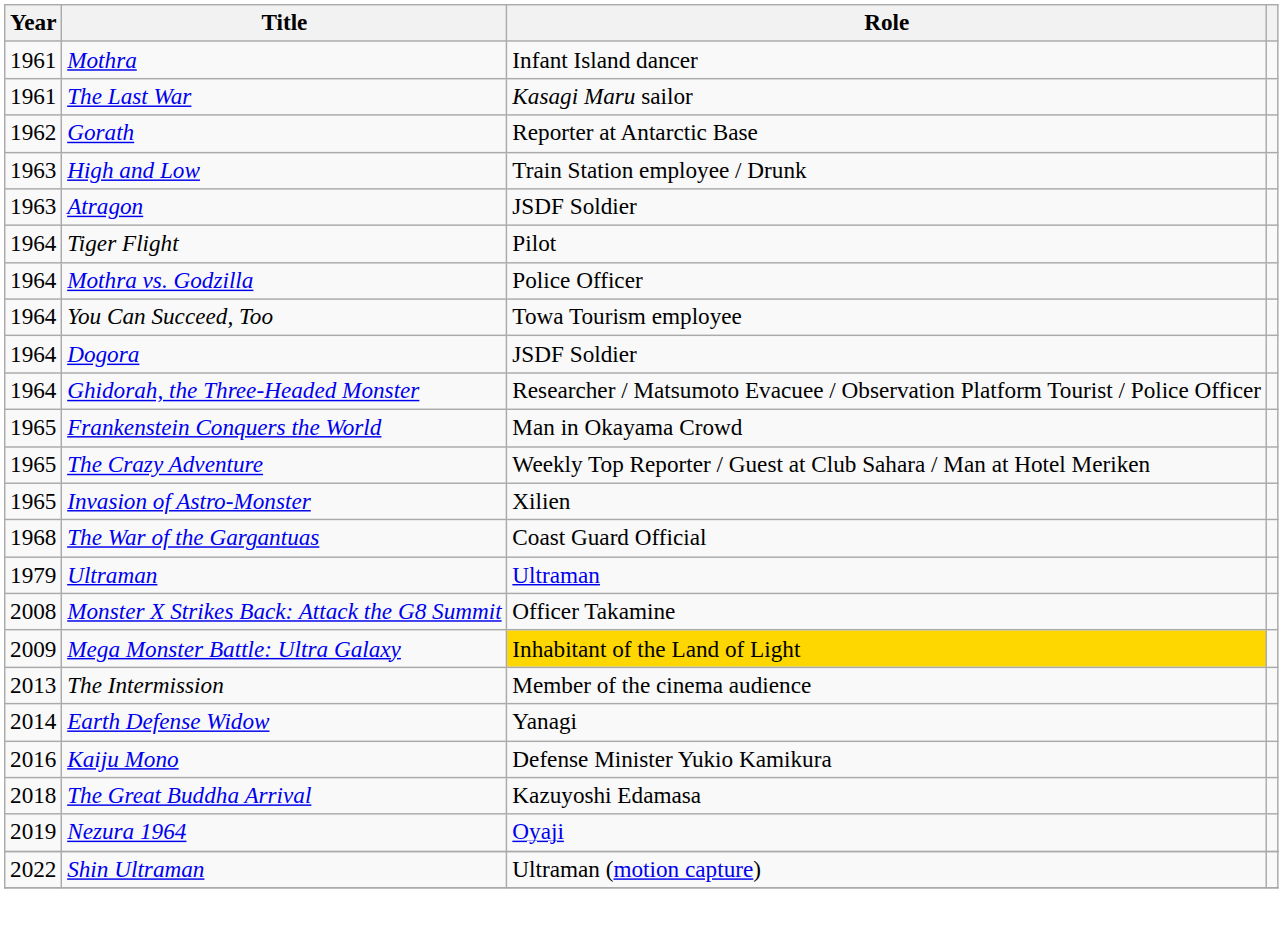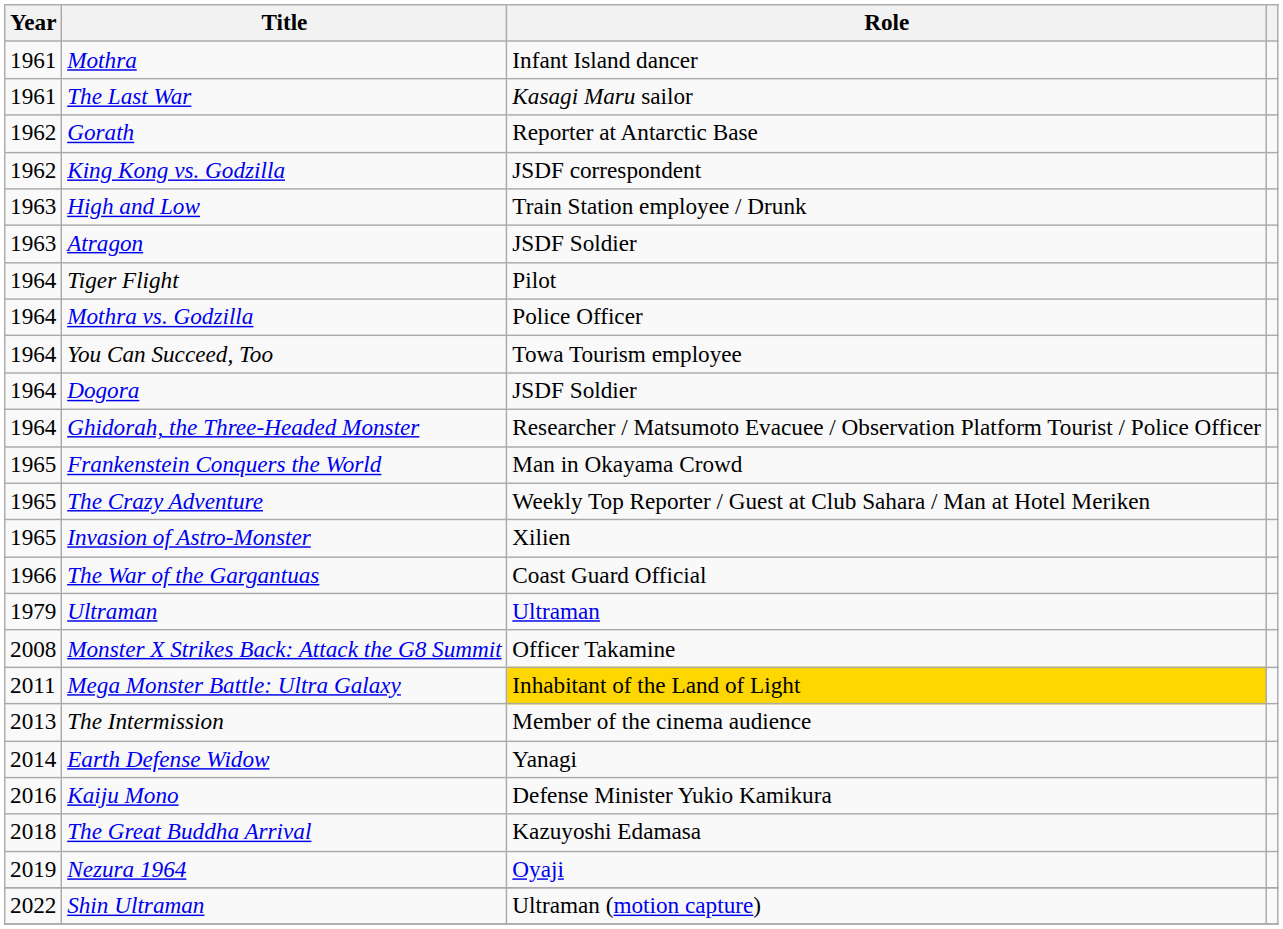 <table class="wikitable sortable">
 <tr>
 <th>Year</th>
 <th>Title</th>
 <th>Role</th>
 <th></th>
 </tr>
 <tr>
 <td>1961</td>
 <td><em><a href='#'>Mothra</a></em></td>
 <td>Infant Island dancer</td>
 <td></td>
 </tr>
 <tr>
 <td>1961</td>
 <td><em><a href='#'>The Last War</a></em></td>
 <td><em>Kasagi Maru</em> sailor</td>
 <td></td>
 </tr>
 <tr>
 <td>1962</td>
 <td><em><a href='#'>Gorath</a></em></td>
 <td>Reporter at Antarctic Base</td>
+<td></td>
+</tr>
+<tr>
+<td>1962</td>
+<td><em><a href='#'>King Kong vs. Godzilla</a></em></td>
+<td>JSDF correspondent</td>
 <td></td>
 </tr>
 <tr>
 <td>1963</td>
 <td><em><a href='#'>High and Low</a></em></td>
 <td>Train Station employee / Drunk</td>
 <td></td>
 </tr>
 <tr>
 <td>1963</td>
 <td><em><a href='#'>Atragon</a></em></td>
 <td>JSDF Soldier</td>
 <td></td>
 </tr>
 <tr>
 <td>1964</td>
 <td><em>Tiger Flight</em></td>
 <td>Pilot</td>
 <td></td>
 </tr>
 <tr>
 <td>1964</td>
 <td><em><a href='#'>Mothra vs. Godzilla</a></em></td>
 <td>Police Officer</td>
 <td></td>
 </tr>
 <tr>
 <td>1964</td>
 <td><em>You Can Succeed, Too</em></td>
 <td>Towa Tourism employee</td>
 <td></td>
 </tr>
 <tr>
 <td>1964</td>
 <td><em><a href='#'>Dogora</a></em></td>
 <td>JSDF Soldier</td>
 <td></td>
 </tr>
 <tr>
 <td>1964</td>
 <td><em><a href='#'>Ghidorah, the Three-Headed Monster</a></em></td>
 <td>Researcher / Matsumoto Evacuee / Observation Platform Tourist / Police Officer</td>
 <td></td>
 </tr>
 <tr>
 <td>1965</td>
 <td><em><a href='#'>Frankenstein Conquers the World</a></em></td>
 <td>Man in Okayama Crowd</td>
 <td></td>
 </tr>
 <tr>
 <td>1965</td>
 <td><em><a href='#'>The Crazy Adventure</a></em></td>
 <td>Weekly Top Reporter / Guest at Club Sahara / Man at Hotel Meriken</td>
 <td></td>
 </tr>
 <tr>
 <td>1965</td>
 <td><em><a href='#'>Invasion of Astro-Monster</a></em></td>
 <td>Xilien</td>
 <td></td>
 </tr>
 <tr>
-<td>1968</td>
+<td>1966</td>
 <td><em><a href='#'>The War of the Gargantuas</a></em></td>
 <td>Coast Guard Official</td>
 <td></td>
 </tr>
 <tr>
 <td>1979</td>
 <td><em><a href='#'>Ultraman</a></em></td>
 <td><a href='#'>Ultraman</a></td>
 <td></td>
 </tr>
 <tr>
 <td>2008</td>
 <td><em><a href='#'>Monster X Strikes Back: Attack the G8 Summit</a></em></td>
 <td>Officer Takamine</td>
 <td></td>
 </tr>
 <tr>
-<td>2009</td>
+<td>2011</td>
 <td><em><a href='#'>Mega Monster Battle: Ultra Galaxy</a></em></td>
 <td style="background: gold;">Inhabitant of the Land of Light</td>
 <td></td>
 </tr>
 <tr>
 <td>2013</td>
 <td><em>The Intermission</em></td>
 <td>Member of the cinema audience</td>
 <td></td>
 </tr>
 <tr>
 <td>2014</td>
 <td><em><a href='#'>Earth Defense Widow</a></em></td>
 <td>Yanagi</td>
 <td></td>
 </tr>
 <tr>
 <td>2016</td>
 <td><em><a href='#'>Kaiju Mono</a></em></td>
 <td>Defense Minister Yukio Kamikura</td>
 <td></td>
 </tr>
 <tr>
 <td>2018</td>
 <td><em><a href='#'>The Great Buddha Arrival</a></em></td>
 <td>Kazuyoshi Edamasa</td>
 <td></td>
 </tr>
 <tr>
 <td>2019</td>
 <td><em><a href='#'>Nezura 1964</a></em></td>
 <td><a href='#'>Oyaji</a></td>
 <td></td>
 </tr>
 <tr>
 </tr>
 <tr>
 <td>2022</td>
 <td><em><a href='#'>Shin Ultraman</a></em></td>
 <td>Ultraman (<a href='#'>motion capture</a>)</td>
 <td></td>
 </tr>
 <tr>
 </tr>
 </table>
